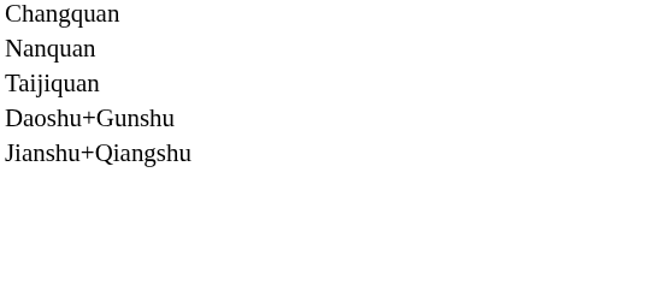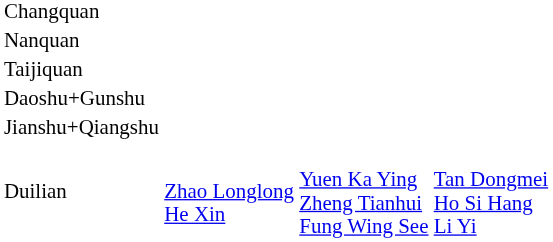 <table>
 <tr>
 <td>Changquan</td>
 <td></td>
 <td></td>
 <td></td>
 </tr>
 <tr>
 <td>Nanquan</td>
 <td></td>
 <td></td>
 <td></td>
 </tr>
 <tr>
 <td>Taijiquan</td>
 <td></td>
 <td></td>
 <td></td>
 </tr>
 <tr>
 <td>Daoshu+Gunshu</td>
 <td></td>
 <td></td>
 <td></td>
 </tr>
 <tr>
 <td>Jianshu+Qiangshu</td>
 <td></td>
 <td></td>
 <td></td>
 </tr>
+<tr>
+<td>Duilian</td>
+<td><br><a href='#'>Zhao Longlong</a><br><a href='#'>He Xin</a></td>
+<td><br><a href='#'>Yuen Ka Ying</a><br><a href='#'>Zheng Tianhui</a><br><a href='#'>Fung Wing See</a></td>
+<td><br><a href='#'>Tan Dongmei</a><br><a href='#'>Ho Si Hang</a><br><a href='#'>Li Yi</a></td>
+</tr>
 </table>
